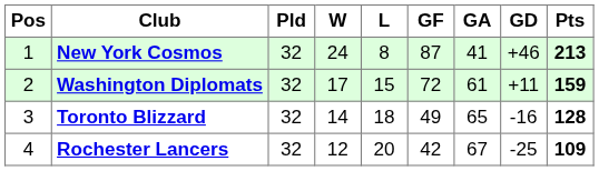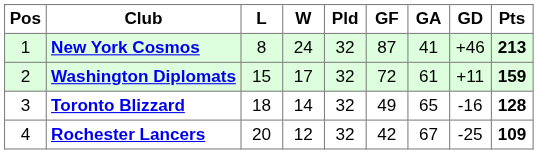 <table class="toccolours" border="1" cellpadding="4" cellspacing="0" style="text-align:center; border-collapse: collapse; margin:0;">
 <tr>
 <th width=30>Pos</th>
 <th>Club</th>
+<th width=30>L</th>
+<th width=30>W</th>
 <th width=30>Pld</th>
-<th width=30>W</th>
-<th width=30>L</th>
 <th width=30>GF</th>
 <th width=30>GA</th>
 <th width=30>GD</th>
 <th width=30>Pts</th>
 </tr>
 <tr style="background:#dfd;">
 <td>1</td>
 <td align=left><strong><a href='#'>New York Cosmos</a></strong></td>
+<td>8</td>
+<td>24</td>
 <td>32</td>
-<td>24</td>
-<td>8</td>
 <td>87</td>
 <td>41</td>
 <td>+46</td>
 <td><strong>213</strong></td>
 </tr>
 <tr style="background:#dfd;">
 <td>2</td>
 <td align=left><strong><a href='#'>Washington Diplomats</a></strong></td>
+<td>15</td>
+<td>17</td>
 <td>32</td>
-<td>17</td>
-<td>15</td>
 <td>72</td>
 <td>61</td>
 <td>+11</td>
 <td><strong>159</strong></td>
 </tr>
 <tr>
 <td>3</td>
 <td align=left><strong><a href='#'>Toronto Blizzard</a></strong></td>
+<td>18</td>
+<td>14</td>
 <td>32</td>
-<td>14</td>
-<td>18</td>
 <td>49</td>
 <td>65</td>
 <td>-16</td>
 <td><strong>128</strong></td>
 </tr>
 <tr>
 <td>4</td>
 <td align=left><strong><a href='#'>Rochester Lancers</a></strong></td>
+<td>20</td>
+<td>12</td>
 <td>32</td>
-<td>12</td>
-<td>20</td>
 <td>42</td>
 <td>67</td>
 <td>-25</td>
 <td><strong>109</strong></td>
 </tr>
 </table>
